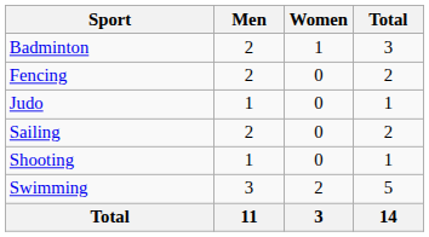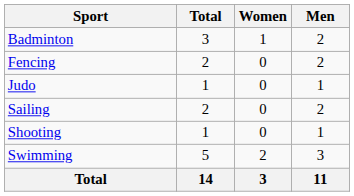 <table class="wikitable sortable" style="text-align:center;">
 <tr>
 <th width=180>Sport</th>
+<th width=55>Total</th>
+<th width=55>Women</th>
 <th width=55>Men</th>
-<th width=55>Women</th>
-<th width=55>Total</th>
 </tr>
 <tr>
 <td align=left><a href='#'>Badminton</a></td>
+<td>3</td>
+<td>1</td>
 <td>2</td>
-<td>1</td>
-<td>3</td>
 </tr>
 <tr>
 <td align=left><a href='#'>Fencing</a></td>
 <td>2</td>
 <td>0</td>
 <td>2</td>
 </tr>
 <tr>
 <td align=left><a href='#'>Judo</a></td>
 <td>1</td>
 <td>0</td>
 <td>1</td>
 </tr>
 <tr>
 <td align=left><a href='#'>Sailing</a></td>
 <td>2</td>
 <td>0</td>
 <td>2</td>
 </tr>
 <tr>
 <td align=left><a href='#'>Shooting</a></td>
 <td>1</td>
 <td>0</td>
 <td>1</td>
 </tr>
 <tr>
 <td align=left><a href='#'>Swimming</a></td>
+<td>5</td>
+<td>2</td>
 <td>3</td>
-<td>2</td>
-<td>5</td>
 </tr>
 <tr>
 <th>Total</th>
+<th>14</th>
+<th>3</th>
 <th>11</th>
-<th>3</th>
-<th>14</th>
 </tr>
 </table>
